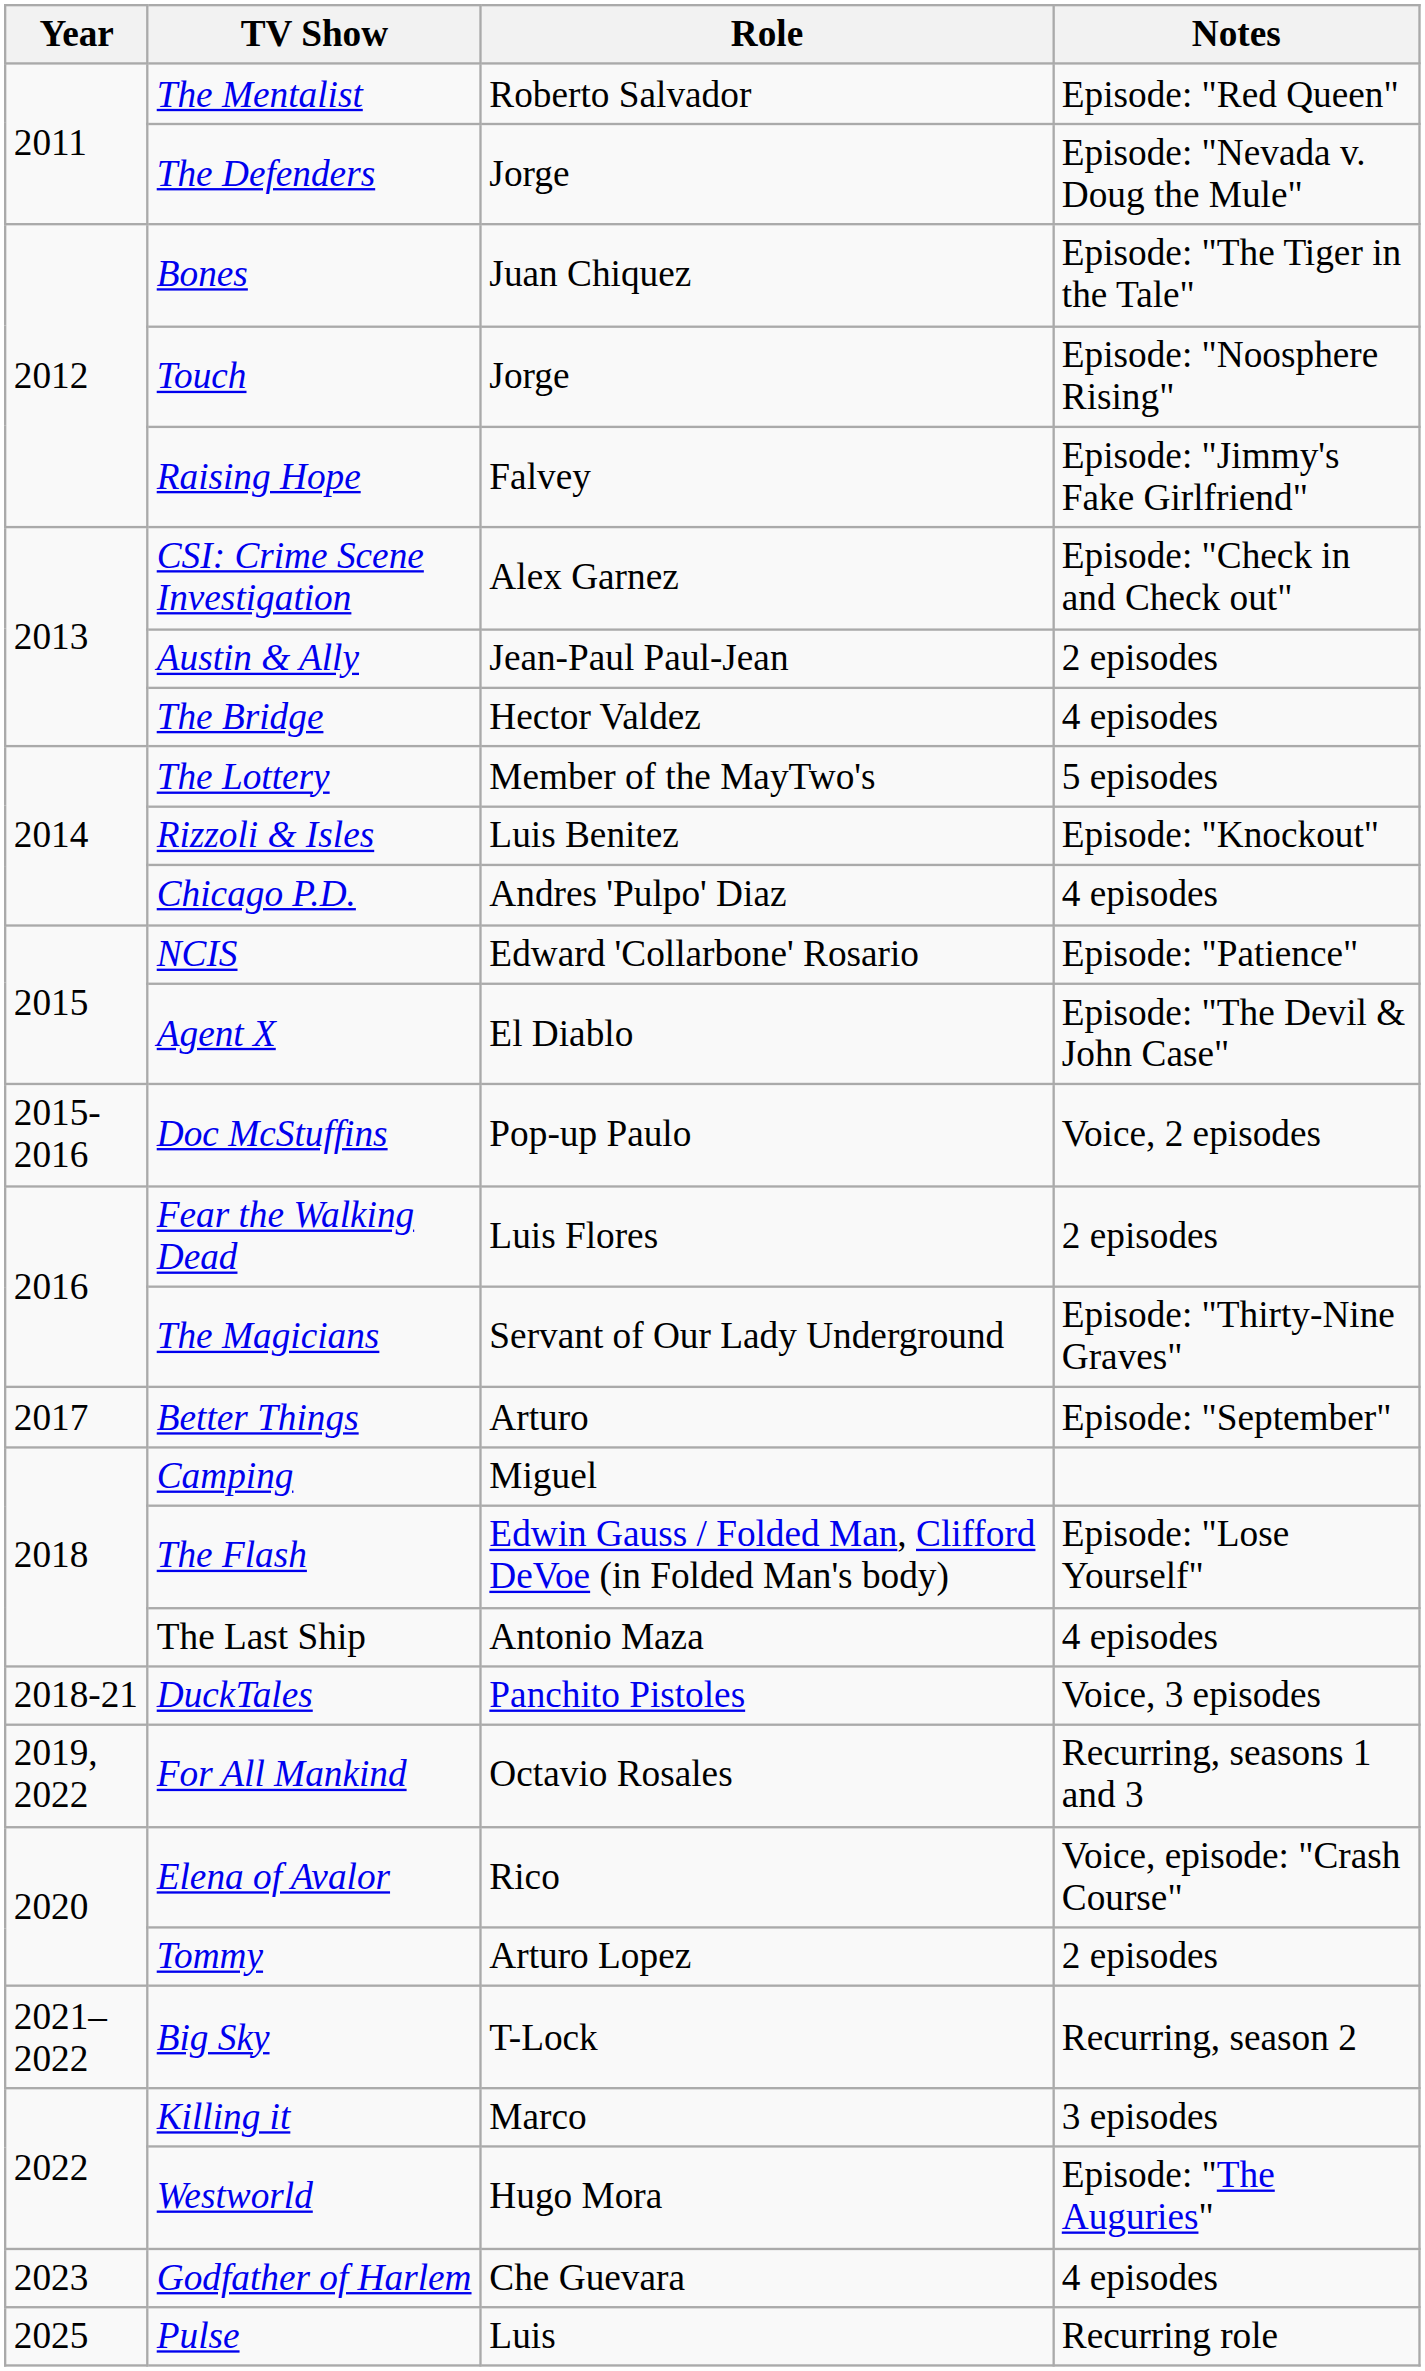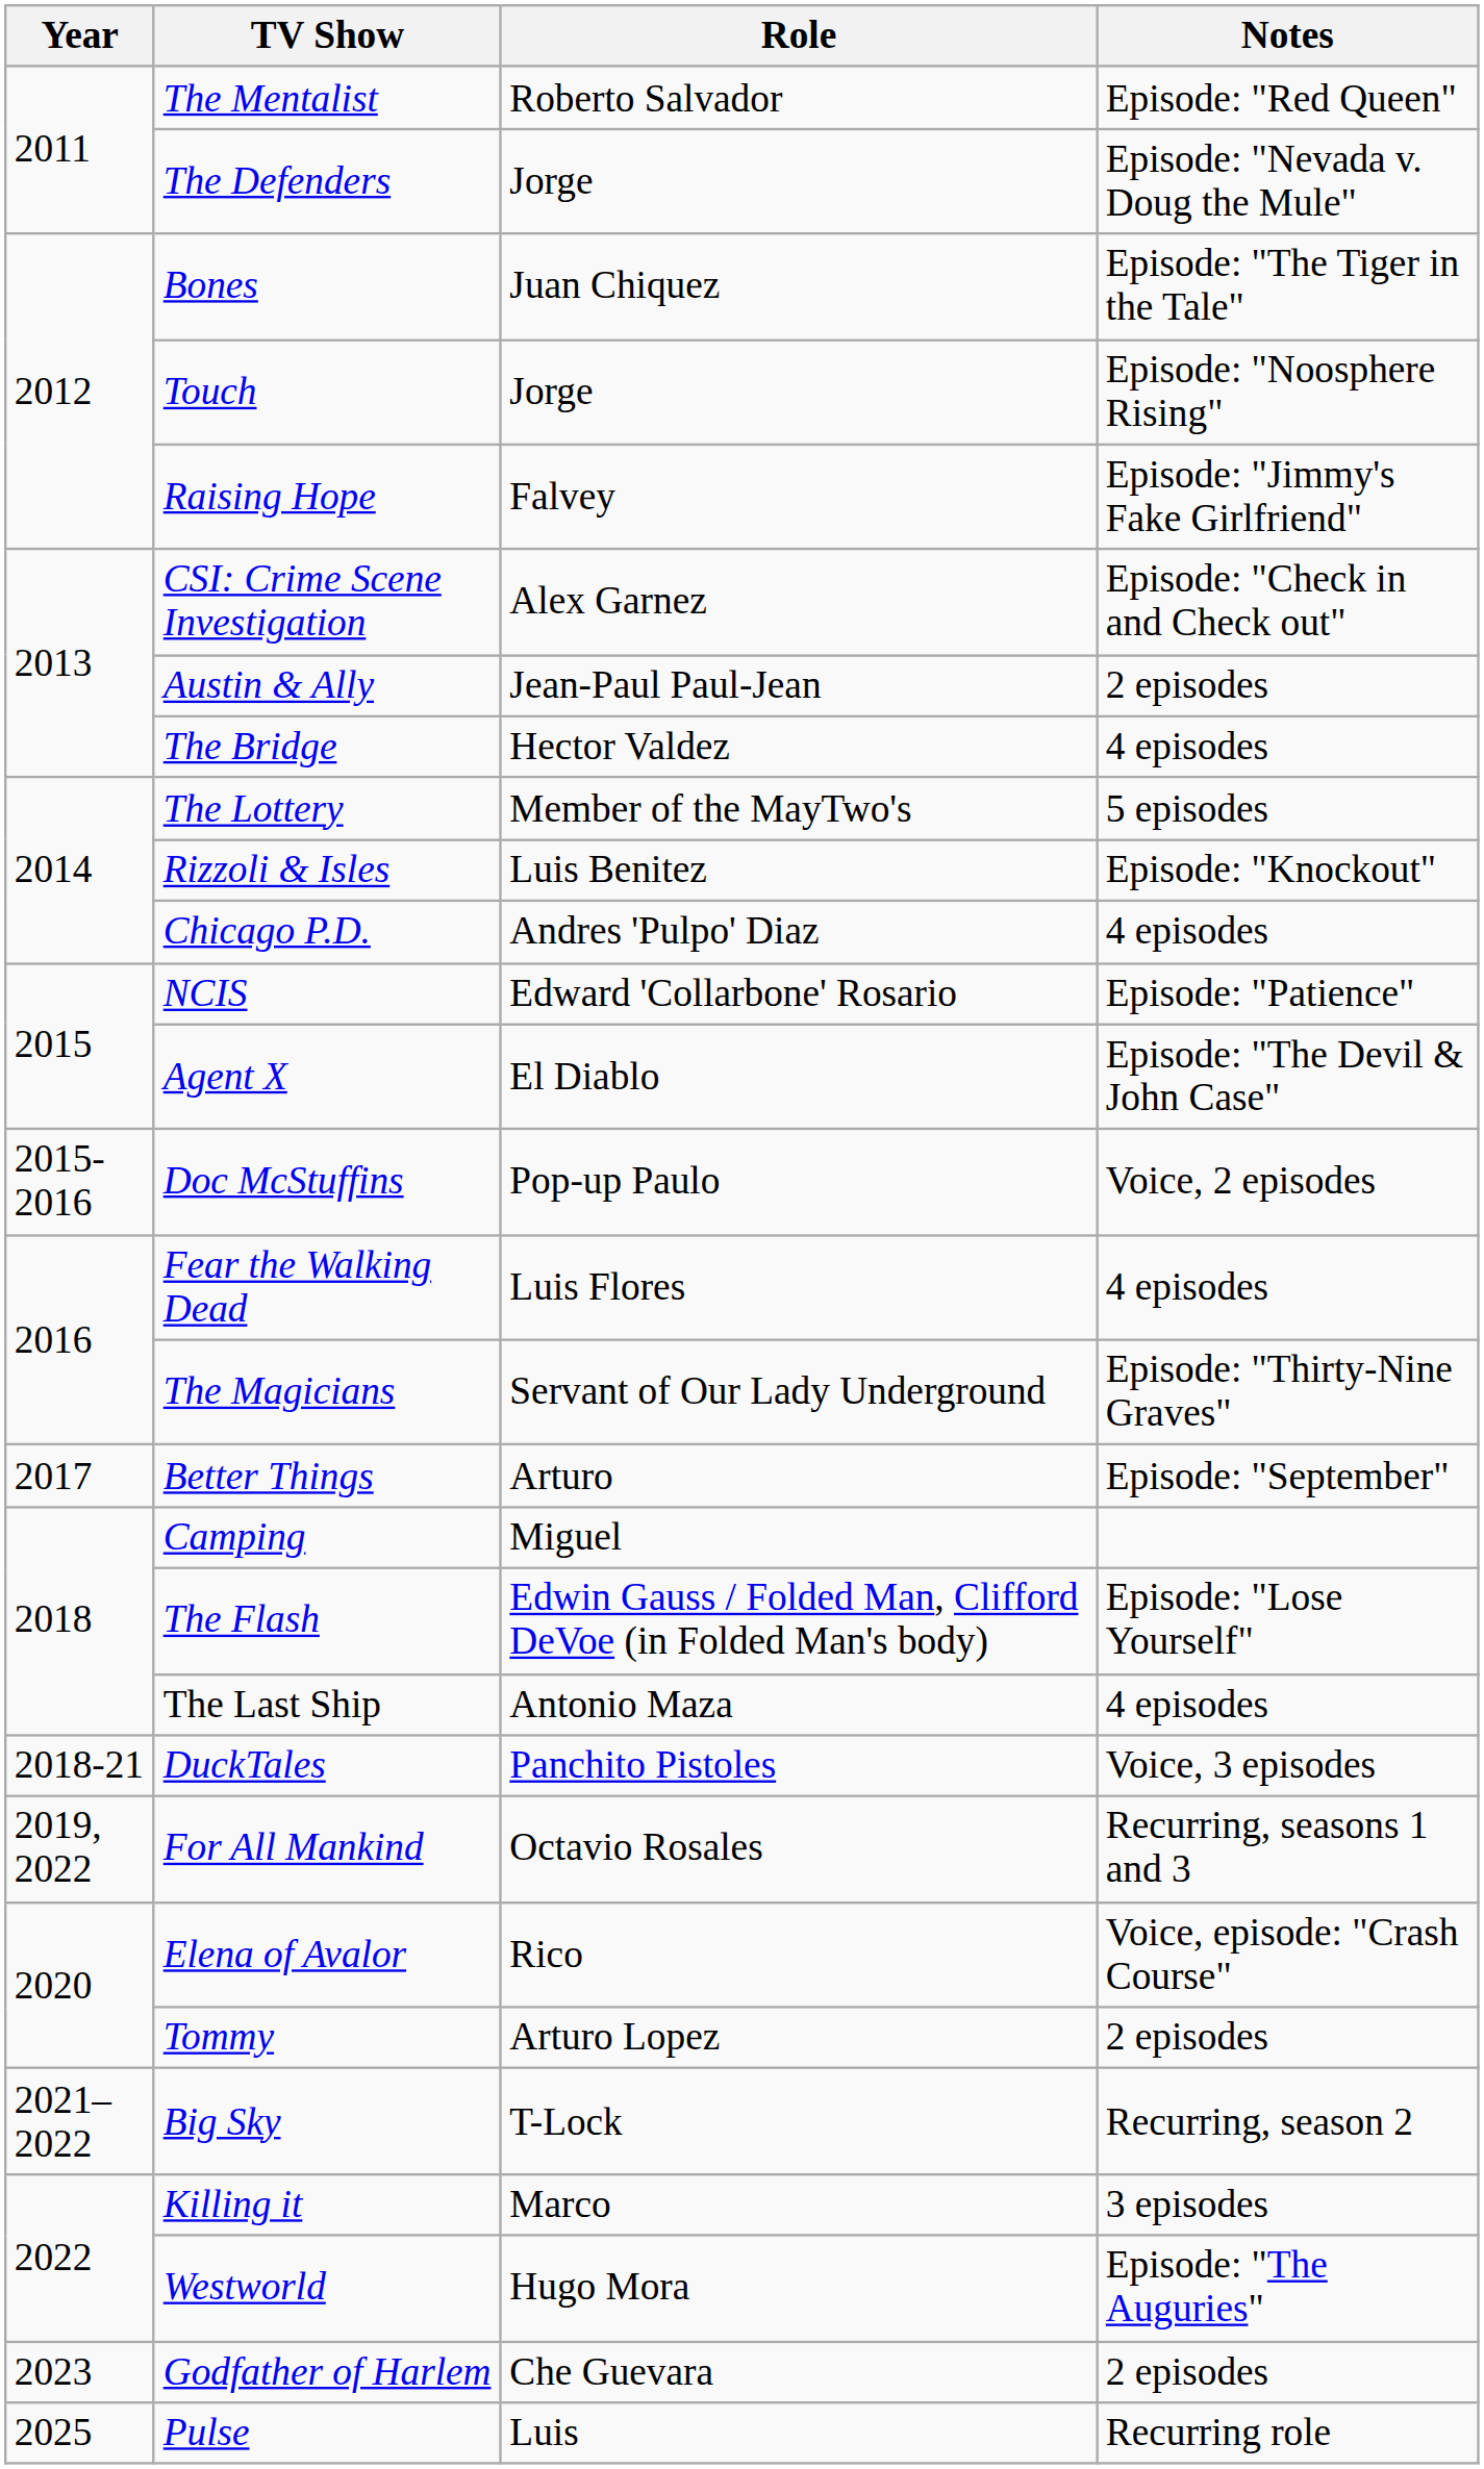 <table class="wikitable sortable">
 <tr>
 <th>Year</th>
 <th>TV Show</th>
 <th>Role</th>
 <th>Notes</th>
 </tr>
 <tr>
 <td rowspan="2">2011</td>
 <td><em><a href='#'>The Mentalist</a></em></td>
 <td>Roberto Salvador</td>
 <td>Episode: "Red Queen"</td>
 </tr>
 <tr>
 <td><em><a href='#'>The Defenders</a></em></td>
 <td>Jorge</td>
 <td>Episode: "Nevada v. Doug the Mule"</td>
 </tr>
 <tr>
 <td rowspan="3">2012</td>
 <td><em><a href='#'>Bones</a></em></td>
 <td>Juan Chiquez</td>
 <td>Episode: "The Tiger in the Tale"</td>
 </tr>
 <tr>
 <td><em><a href='#'>Touch</a></em></td>
 <td>Jorge</td>
 <td>Episode: "Noosphere Rising"</td>
 </tr>
 <tr>
 <td><em><a href='#'>Raising Hope</a></em></td>
 <td>Falvey</td>
 <td>Episode: "Jimmy's Fake Girlfriend"</td>
 </tr>
 <tr>
 <td rowspan="3">2013</td>
 <td><em><a href='#'>CSI: Crime Scene Investigation</a></em></td>
 <td>Alex Garnez</td>
 <td>Episode: "Check in and Check out"</td>
 </tr>
 <tr>
 <td><em><a href='#'>Austin & Ally</a></em></td>
 <td>Jean-Paul Paul-Jean</td>
 <td>2 episodes</td>
 </tr>
 <tr>
 <td><em><a href='#'>The Bridge</a></em></td>
 <td>Hector Valdez</td>
 <td>4 episodes</td>
 </tr>
 <tr>
 <td rowspan="3">2014</td>
 <td><em><a href='#'>The Lottery</a></em></td>
 <td>Member of the MayTwo's</td>
 <td>5 episodes</td>
 </tr>
 <tr>
 <td><em><a href='#'>Rizzoli & Isles</a></em></td>
 <td>Luis Benitez</td>
 <td>Episode: "Knockout"</td>
 </tr>
 <tr>
 <td><em><a href='#'>Chicago P.D.</a></em></td>
 <td>Andres 'Pulpo' Diaz</td>
 <td>4 episodes</td>
 </tr>
 <tr>
 <td rowspan="2">2015</td>
 <td><em><a href='#'>NCIS</a></em></td>
 <td>Edward 'Collarbone' Rosario</td>
 <td>Episode: "Patience"</td>
 </tr>
 <tr>
 <td><em><a href='#'>Agent X</a></em></td>
 <td>El Diablo</td>
 <td>Episode: "The Devil & John Case"</td>
 </tr>
 <tr>
 <td>2015-2016</td>
 <td><em><a href='#'>Doc McStuffins</a></em></td>
 <td>Pop-up Paulo</td>
 <td>Voice, 2 episodes</td>
 </tr>
 <tr>
 <td rowspan="2">2016</td>
 <td><em><a href='#'>Fear the Walking Dead</a></em></td>
 <td>Luis Flores</td>
-<td>2 episodes</td>
+<td>4 episodes</td>
 </tr>
 <tr>
 <td><em><a href='#'>The Magicians</a></em></td>
 <td>Servant of Our Lady Underground</td>
 <td>Episode: "Thirty-Nine Graves"</td>
 </tr>
 <tr>
 <td>2017</td>
 <td><em><a href='#'>Better Things</a></em></td>
 <td>Arturo</td>
 <td>Episode: "September"</td>
 </tr>
 <tr>
 <td rowspan="3">2018</td>
 <td><em><a href='#'>Camping</a></em></td>
 <td>Miguel</td>
 <td></td>
 </tr>
 <tr>
 <td><em><a href='#'>The Flash</a></em></td>
 <td><a href='#'>Edwin Gauss / Folded Man</a>, <a href='#'>Clifford DeVoe</a> (in Folded Man's body)</td>
 <td>Episode: "Lose Yourself"</td>
 </tr>
 <tr>
 <td>The Last Ship</td>
 <td>Antonio Maza</td>
 <td>4 episodes</td>
 </tr>
 <tr>
 <td>2018-21</td>
 <td><em><a href='#'>DuckTales</a></em></td>
 <td><a href='#'>Panchito Pistoles</a></td>
 <td>Voice, 3 episodes</td>
 </tr>
 <tr>
 <td>2019, 2022</td>
 <td><a href='#'><em>For All Mankind</em></a></td>
 <td>Octavio Rosales</td>
 <td>Recurring, seasons 1 and 3</td>
 </tr>
 <tr>
 <td rowspan="2">2020</td>
 <td><em><a href='#'>Elena of Avalor</a></em></td>
 <td>Rico</td>
 <td>Voice, episode: "Crash Course"</td>
 </tr>
 <tr>
 <td><em><a href='#'>Tommy</a></em></td>
 <td>Arturo Lopez</td>
 <td>2 episodes</td>
 </tr>
 <tr>
 <td>2021–2022</td>
 <td><em><a href='#'>Big Sky</a></em></td>
 <td>T-Lock</td>
 <td>Recurring, season 2</td>
 </tr>
 <tr>
 <td rowspan="2">2022</td>
 <td><em><a href='#'>Killing it</a></em></td>
 <td>Marco</td>
 <td>3 episodes</td>
 </tr>
 <tr>
 <td><em><a href='#'>Westworld</a></em></td>
 <td>Hugo Mora</td>
 <td>Episode: "<a href='#'>The Auguries</a>"</td>
 </tr>
 <tr>
 <td>2023</td>
 <td><em><a href='#'>Godfather of Harlem</a></em></td>
 <td>Che Guevara</td>
-<td>4 episodes</td>
+<td>2 episodes</td>
 </tr>
 <tr>
 <td>2025</td>
 <td><em><a href='#'>Pulse</a></em></td>
 <td>Luis</td>
 <td>Recurring role</td>
 </tr>
 </table>
